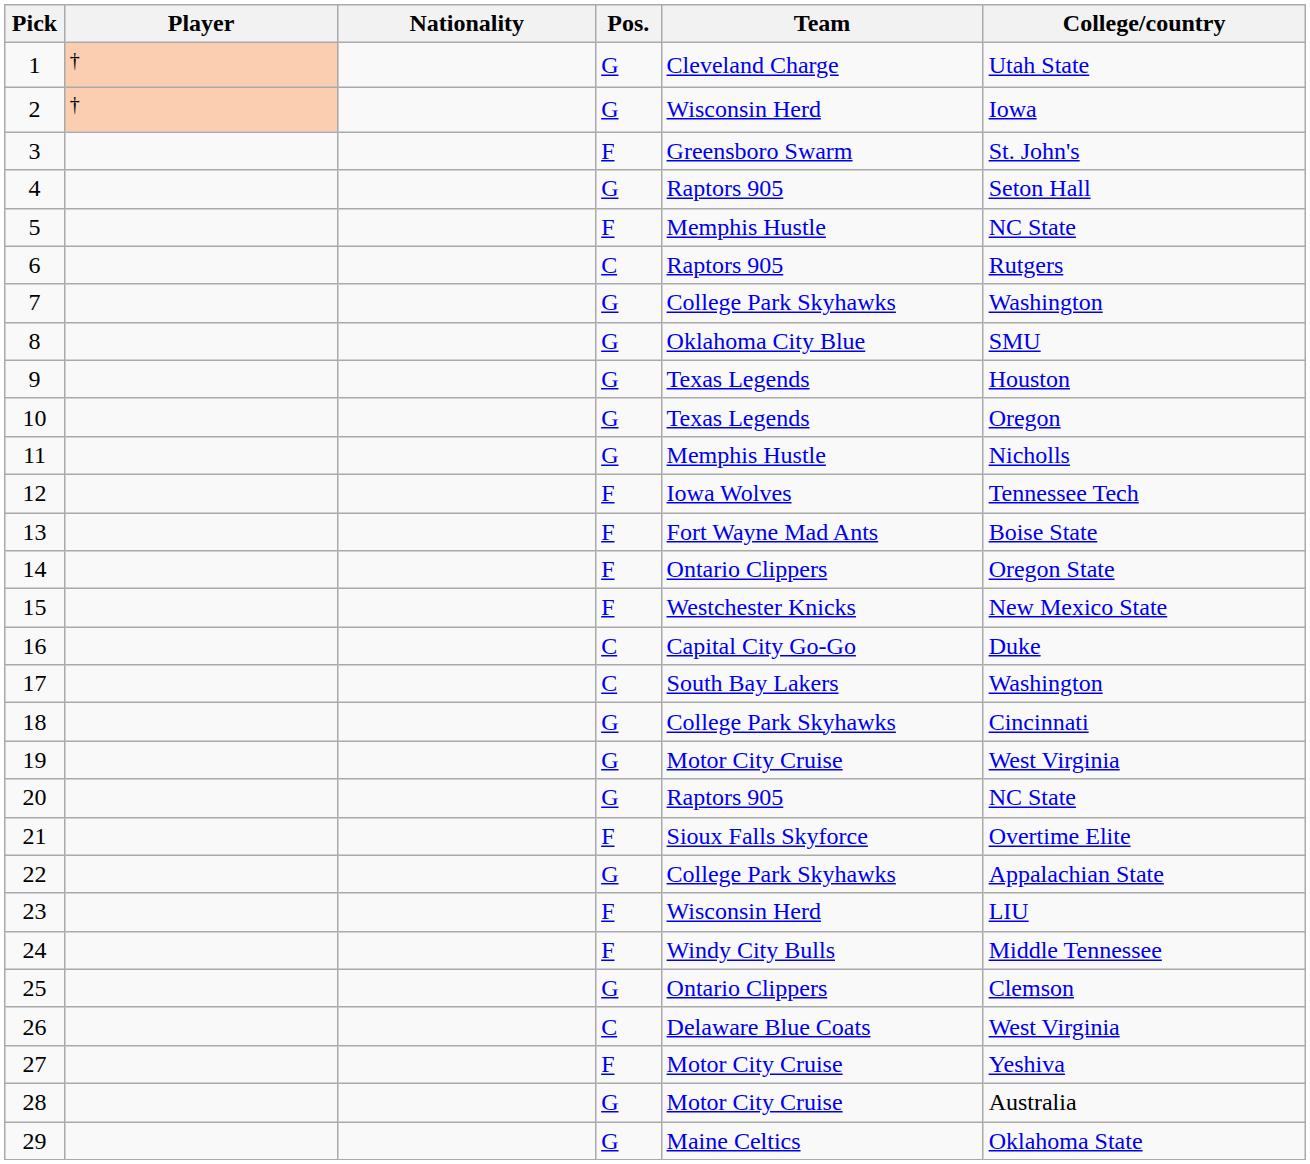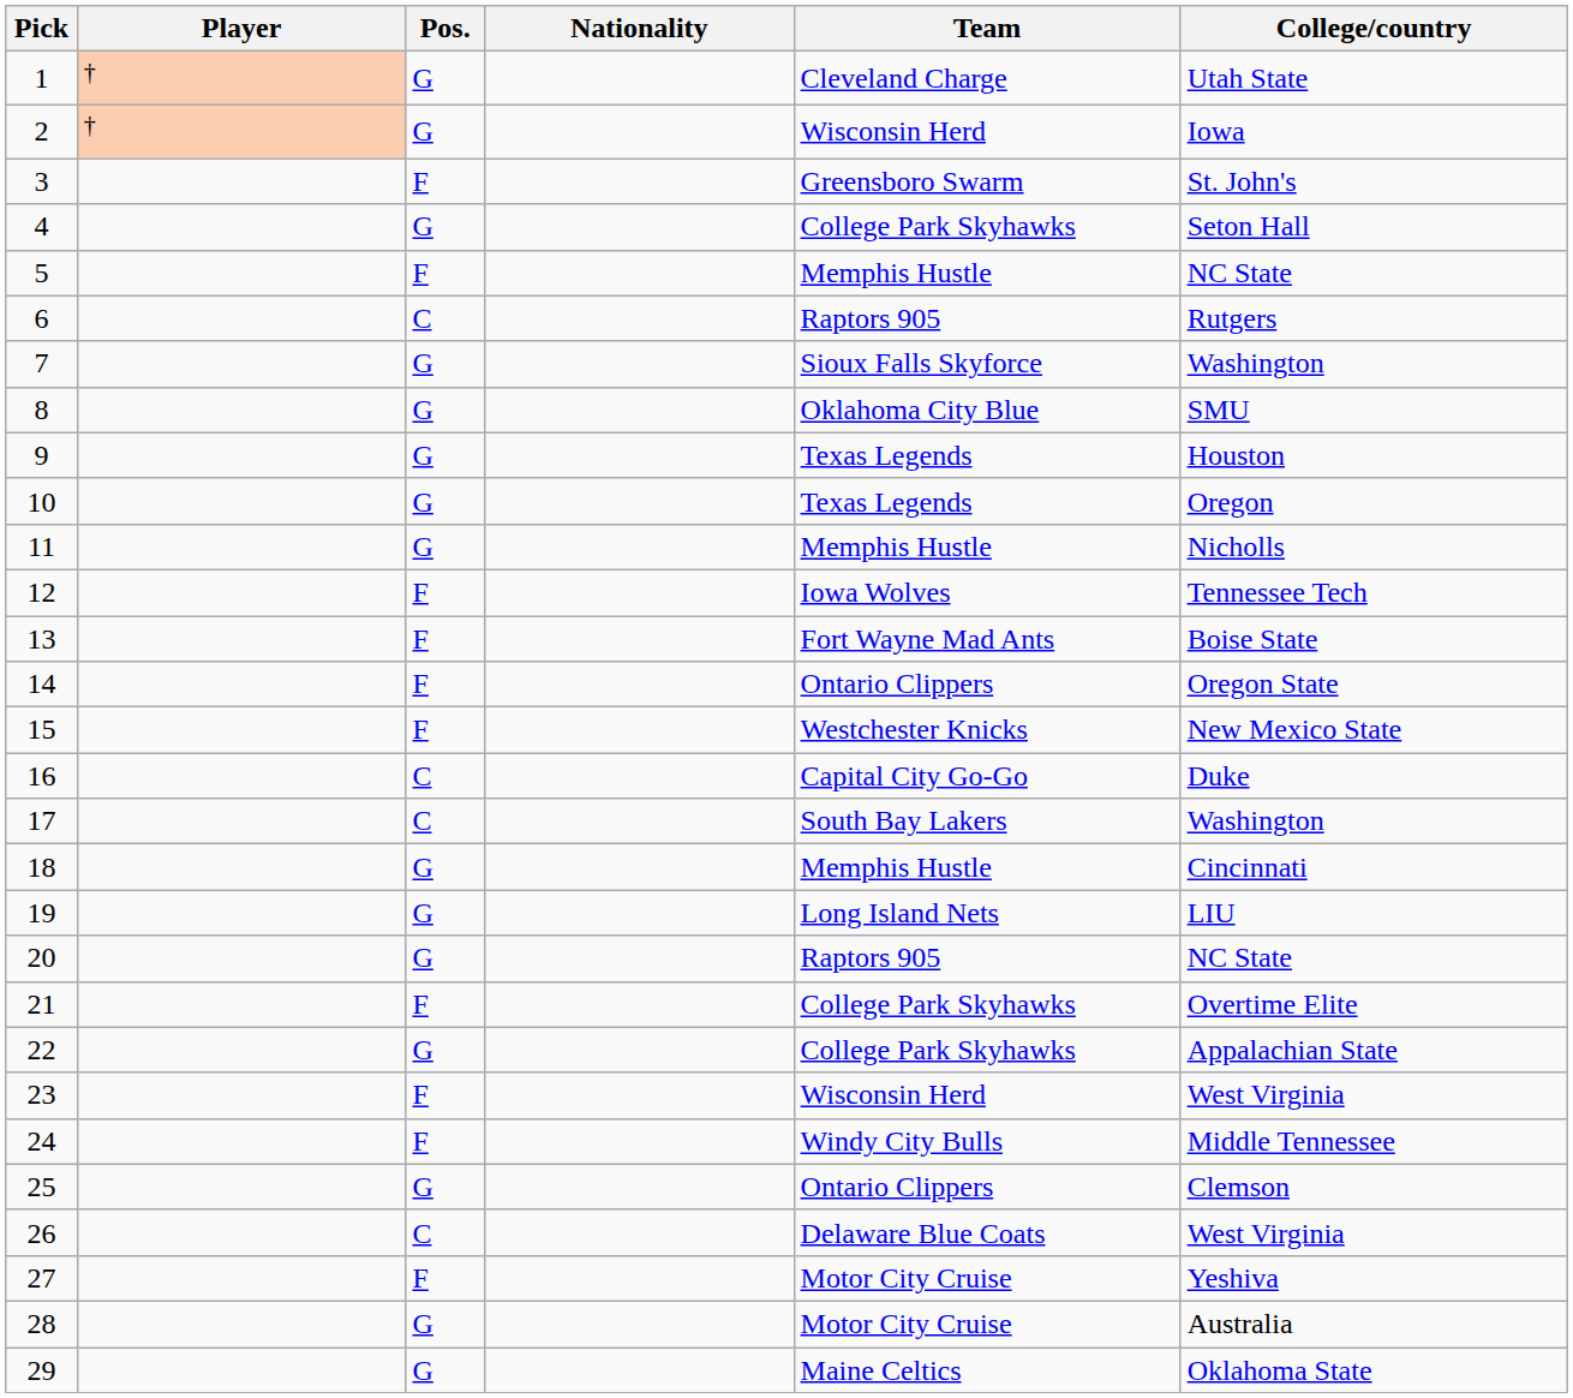 <table class="wikitable sortable">
 <tr>
 <th width="1%">Pick</th>
 <th width="17%">Player</th>
+<th width="4%">Pos.</th>
 <th width="16%">Nationality</th>
-<th width="4%">Pos.</th>
 <th width="20%">Team</th>
 <th width="20%">College/country</th>
 </tr>
 <tr>
 <td align="center">1</td>
 <td style="background-color:#FBCEB1"><sup>†</sup></td>
+<td><a href='#'>G</a></td>
 <td></td>
-<td><a href='#'>G</a></td>
 <td><a href='#'>Cleveland Charge</a></td>
 <td><a href='#'>Utah State</a></td>
 </tr>
 <tr>
 <td align="center">2</td>
 <td style="background-color:#FBCEB1"><sup>†</sup></td>
+<td><a href='#'>G</a></td>
 <td></td>
-<td><a href='#'>G</a></td>
 <td><a href='#'>Wisconsin Herd</a></td>
 <td><a href='#'>Iowa</a></td>
 </tr>
 <tr>
 <td align="center">3</td>
 <td></td>
+<td><a href='#'>F</a></td>
 <td></td>
-<td><a href='#'>F</a></td>
 <td><a href='#'>Greensboro Swarm</a></td>
 <td><a href='#'>St. John's</a></td>
 </tr>
 <tr>
 <td align="center">4</td>
 <td></td>
+<td><a href='#'>G</a></td>
 <td></td>
-<td><a href='#'>G</a></td>
-<td><a href='#'>Raptors 905</a></td>
+<td><a href='#'>College Park Skyhawks</a></td>
 <td><a href='#'>Seton Hall</a></td>
 </tr>
 <tr>
 <td align="center">5</td>
 <td></td>
+<td><a href='#'>F</a></td>
 <td></td>
-<td><a href='#'>F</a></td>
 <td><a href='#'>Memphis Hustle</a></td>
 <td><a href='#'>NC State</a></td>
 </tr>
 <tr>
 <td align="center">6</td>
 <td></td>
+<td><a href='#'>C</a></td>
 <td><br></td>
-<td><a href='#'>C</a></td>
 <td><a href='#'>Raptors 905</a></td>
 <td><a href='#'>Rutgers</a></td>
 </tr>
 <tr>
 <td align="center">7</td>
 <td></td>
+<td><a href='#'>G</a></td>
 <td></td>
-<td><a href='#'>G</a></td>
-<td><a href='#'>College Park Skyhawks</a></td>
+<td><a href='#'>Sioux Falls Skyforce</a></td>
 <td><a href='#'>Washington</a></td>
 </tr>
 <tr>
 <td align="center">8</td>
 <td></td>
+<td><a href='#'>G</a></td>
 <td></td>
-<td><a href='#'>G</a></td>
 <td><a href='#'>Oklahoma City Blue</a></td>
 <td><a href='#'>SMU</a></td>
 </tr>
 <tr>
 <td align="center">9</td>
 <td></td>
+<td><a href='#'>G</a></td>
 <td></td>
-<td><a href='#'>G</a></td>
 <td><a href='#'>Texas Legends</a></td>
 <td><a href='#'>Houston</a></td>
 </tr>
 <tr>
 <td align="center">10</td>
 <td></td>
+<td><a href='#'>G</a></td>
 <td></td>
-<td><a href='#'>G</a></td>
 <td><a href='#'>Texas Legends</a></td>
 <td><a href='#'>Oregon</a></td>
 </tr>
 <tr>
 <td align="center">11</td>
 <td></td>
+<td><a href='#'>G</a></td>
 <td></td>
-<td><a href='#'>G</a></td>
 <td><a href='#'>Memphis Hustle</a></td>
 <td><a href='#'>Nicholls</a></td>
 </tr>
 <tr>
 <td align="center">12</td>
 <td></td>
+<td><a href='#'>F</a></td>
 <td></td>
-<td><a href='#'>F</a></td>
 <td><a href='#'>Iowa Wolves</a></td>
 <td><a href='#'>Tennessee Tech</a></td>
 </tr>
 <tr>
 <td align="center">13</td>
 <td></td>
+<td><a href='#'>F</a></td>
 <td></td>
-<td><a href='#'>F</a></td>
 <td><a href='#'>Fort Wayne Mad Ants</a></td>
 <td><a href='#'>Boise State</a></td>
 </tr>
 <tr>
 <td align="center">14</td>
 <td></td>
+<td><a href='#'>F</a></td>
 <td><br></td>
-<td><a href='#'>F</a></td>
 <td><a href='#'>Ontario Clippers</a></td>
 <td><a href='#'>Oregon State</a></td>
 </tr>
 <tr>
 <td align="center">15</td>
 <td></td>
+<td><a href='#'>F</a></td>
 <td><br></td>
-<td><a href='#'>F</a></td>
 <td><a href='#'>Westchester Knicks</a></td>
 <td><a href='#'>New Mexico State</a></td>
 </tr>
 <tr>
 <td align="center">16</td>
 <td></td>
+<td><a href='#'>C</a></td>
 <td></td>
-<td><a href='#'>C</a></td>
 <td><a href='#'>Capital City Go-Go</a></td>
 <td><a href='#'>Duke</a></td>
 </tr>
 <tr>
 <td align="center">17</td>
 <td></td>
+<td><a href='#'>C</a></td>
 <td></td>
-<td><a href='#'>C</a></td>
 <td><a href='#'>South Bay Lakers</a></td>
 <td><a href='#'>Washington</a></td>
 </tr>
 <tr>
 <td align="center">18</td>
 <td></td>
+<td><a href='#'>G</a></td>
 <td></td>
-<td><a href='#'>G</a></td>
-<td><a href='#'>College Park Skyhawks</a></td>
+<td><a href='#'>Memphis Hustle</a></td>
 <td><a href='#'>Cincinnati</a></td>
 </tr>
 <tr>
 <td align="center">19</td>
 <td></td>
+<td><a href='#'>G</a></td>
 <td></td>
-<td><a href='#'>G</a></td>
-<td><a href='#'>Motor City Cruise</a></td>
-<td><a href='#'>West Virginia</a></td>
+<td><a href='#'>Long Island Nets</a></td>
+<td><a href='#'>LIU</a></td>
 </tr>
 <tr>
 <td align="center">20</td>
 <td></td>
+<td><a href='#'>G</a></td>
 <td></td>
-<td><a href='#'>G</a></td>
 <td><a href='#'>Raptors 905</a></td>
 <td><a href='#'>NC State</a></td>
 </tr>
 <tr>
 <td align="center">21</td>
 <td></td>
+<td><a href='#'>F</a></td>
 <td></td>
-<td><a href='#'>F</a></td>
-<td><a href='#'>Sioux Falls Skyforce</a></td>
+<td><a href='#'>College Park Skyhawks</a></td>
 <td><a href='#'>Overtime Elite</a></td>
 </tr>
 <tr>
 <td align="center">22</td>
 <td></td>
+<td><a href='#'>G</a></td>
 <td></td>
-<td><a href='#'>G</a></td>
 <td><a href='#'>College Park Skyhawks</a></td>
 <td><a href='#'>Appalachian State</a></td>
 </tr>
 <tr>
 <td align="center">23</td>
 <td></td>
+<td><a href='#'>F</a></td>
 <td></td>
-<td><a href='#'>F</a></td>
 <td><a href='#'>Wisconsin Herd</a></td>
-<td><a href='#'>LIU</a></td>
+<td><a href='#'>West Virginia</a></td>
 </tr>
 <tr>
 <td align="center">24</td>
 <td></td>
+<td><a href='#'>F</a></td>
 <td></td>
-<td><a href='#'>F</a></td>
 <td><a href='#'>Windy City Bulls</a></td>
 <td><a href='#'>Middle Tennessee</a></td>
 </tr>
 <tr>
 <td align="center">25</td>
 <td></td>
+<td><a href='#'>G</a></td>
 <td></td>
-<td><a href='#'>G</a></td>
 <td><a href='#'>Ontario Clippers</a></td>
 <td><a href='#'>Clemson</a></td>
 </tr>
 <tr>
 <td align="center">26</td>
 <td></td>
+<td><a href='#'>C</a></td>
 <td></td>
-<td><a href='#'>C</a></td>
 <td><a href='#'>Delaware Blue Coats</a></td>
 <td><a href='#'>West Virginia</a></td>
 </tr>
 <tr>
 <td align="center">27</td>
 <td></td>
+<td><a href='#'>F</a></td>
 <td></td>
-<td><a href='#'>F</a></td>
 <td><a href='#'>Motor City Cruise</a></td>
 <td><a href='#'>Yeshiva</a></td>
 </tr>
 <tr>
 <td align="center">28</td>
 <td></td>
+<td><a href='#'>G</a></td>
 <td></td>
-<td><a href='#'>G</a></td>
 <td><a href='#'>Motor City Cruise</a></td>
 <td>Australia</td>
 </tr>
 <tr>
 <td align="center">29</td>
 <td></td>
+<td><a href='#'>G</a></td>
 <td></td>
-<td><a href='#'>G</a></td>
 <td><a href='#'>Maine Celtics</a></td>
 <td><a href='#'>Oklahoma State</a></td>
 </tr>
 </table>
